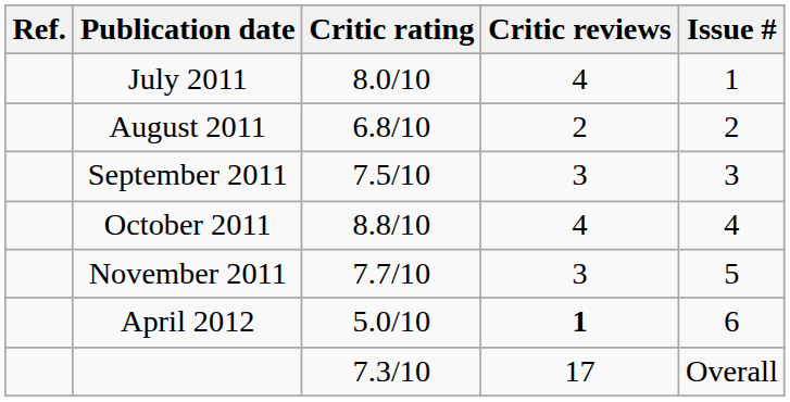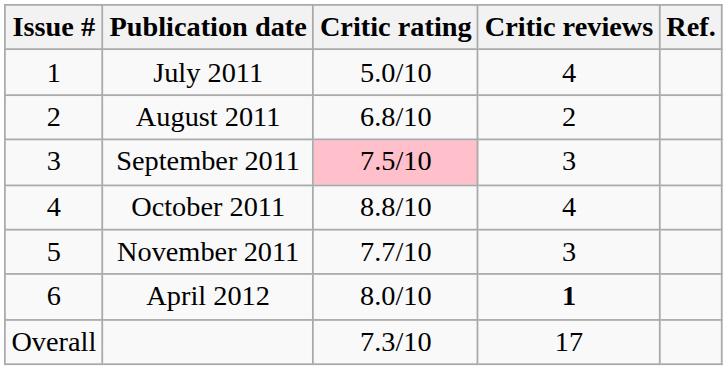 <table class="wikitable" style="text-align: center;">
 <tr>
-<th>Ref.</th>
+<th>Issue #</th>
 <th>Publication date</th>
 <th>Critic rating</th>
 <th>Critic reviews</th>
-<th>Issue #</th>
+<th>Ref.</th>
 </tr>
 <tr>
+<td>1</td>
+<td>July 2011</td>
+<td>5.0/10</td>
+<td>4</td>
 <td></td>
-<td>July 2011</td>
-<td>8.0/10</td>
-<td>4</td>
-<td>1</td>
 </tr>
 <tr>
-<td></td>
+<td>2</td>
 <td>August 2011</td>
 <td>6.8/10</td>
 <td>2</td>
-<td>2</td>
+<td></td>
 </tr>
 <tr>
+<td>3</td>
+<td>September 2011</td>
+<td style="background: pink;">7.5/10</td>
+<td>3</td>
 <td></td>
-<td>September 2011</td>
-<td>7.5/10</td>
-<td>3</td>
-<td>3</td>
 </tr>
 <tr>
-<td></td>
+<td>4</td>
 <td>October 2011</td>
 <td>8.8/10</td>
 <td>4</td>
-<td>4</td>
+<td></td>
 </tr>
 <tr>
-<td></td>
+<td>5</td>
 <td>November 2011</td>
 <td>7.7/10</td>
 <td>3</td>
-<td>5</td>
+<td></td>
 </tr>
 <tr>
+<td>6</td>
+<td>April 2012</td>
+<td>8.0/10</td>
+<td><strong>1</strong></td>
 <td></td>
-<td>April 2012</td>
-<td>5.0/10</td>
-<td><strong>1</strong></td>
-<td>6</td>
 </tr>
 <tr>
-<td></td>
+<td>Overall</td>
 <td></td>
 <td>7.3/10</td>
 <td>17</td>
-<td>Overall</td>
+<td></td>
 </tr>
 </table>
